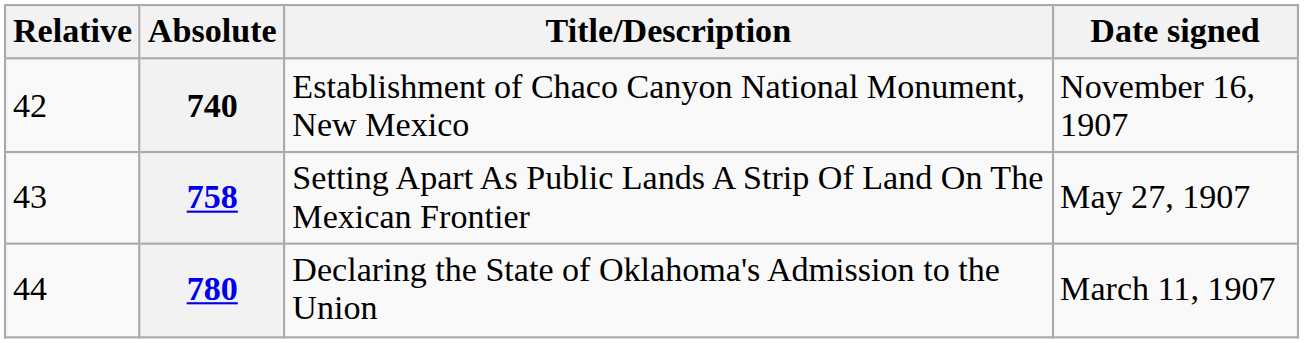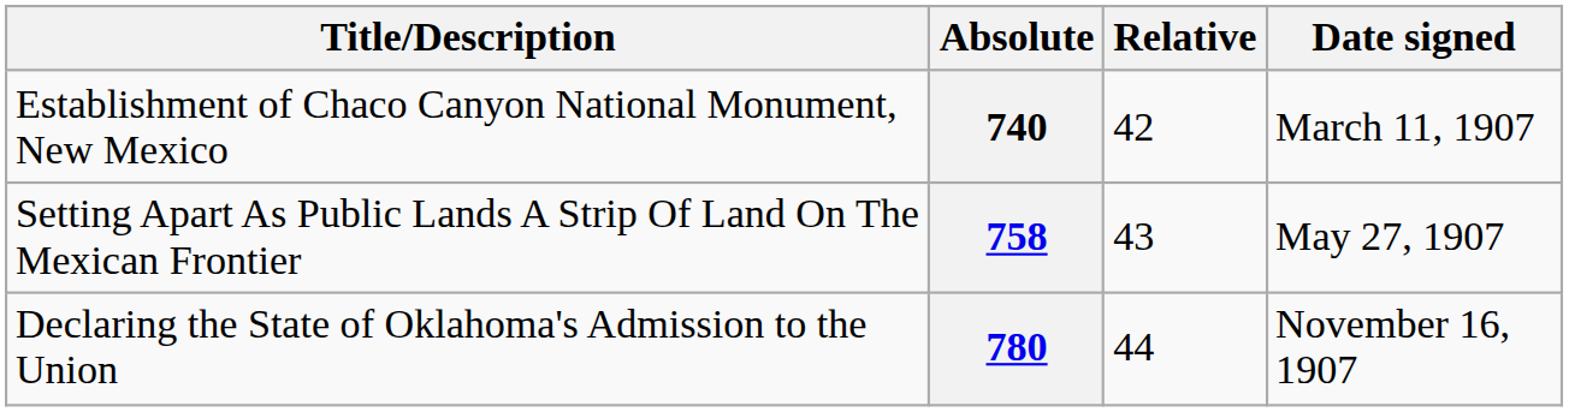 <table class="wikitable">
 <tr>
+<th>Title/Description</th>
+<th>Absolute </th>
 <th>Relative </th>
-<th>Absolute </th>
-<th>Title/Description</th>
 <th>Date signed</th>
 </tr>
 <tr>
+<td>Establishment of Chaco Canyon National Monument, New Mexico</td>
+<th>740</th>
 <td>42</td>
-<th>740</th>
-<td>Establishment of Chaco Canyon National Monument, New Mexico</td>
-<td>November 16, 1907</td>
+<td>March 11, 1907</td>
 </tr>
 <tr>
+<td>Setting Apart As Public Lands A Strip Of Land On The Mexican Frontier</td>
+<th><a href='#'>758</a></th>
 <td>43</td>
-<th><a href='#'>758</a></th>
-<td>Setting Apart As Public Lands A Strip Of Land On The Mexican Frontier</td>
 <td>May 27, 1907</td>
 </tr>
 <tr>
+<td>Declaring the State of Oklahoma's Admission to the Union</td>
+<th><a href='#'>780</a></th>
 <td>44</td>
-<th><a href='#'>780</a></th>
-<td>Declaring the State of Oklahoma's Admission to the Union</td>
-<td>March 11, 1907</td>
+<td>November 16, 1907</td>
 </tr>
 </table>
